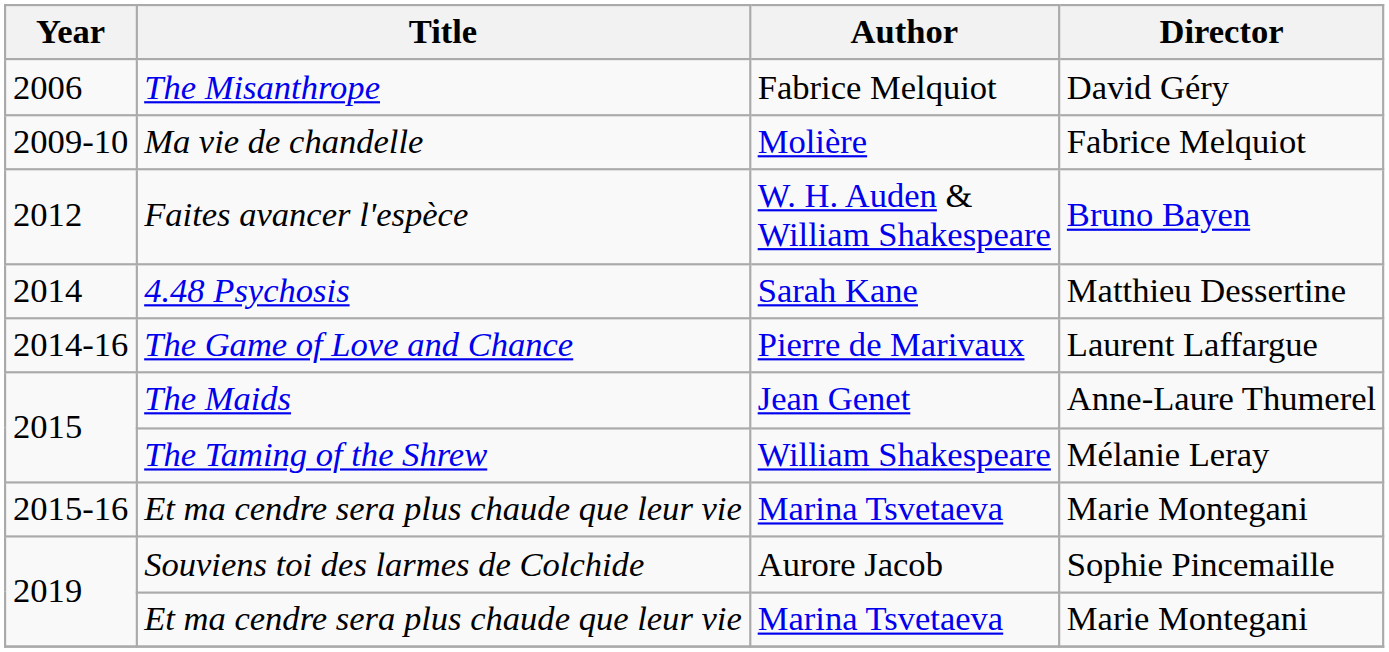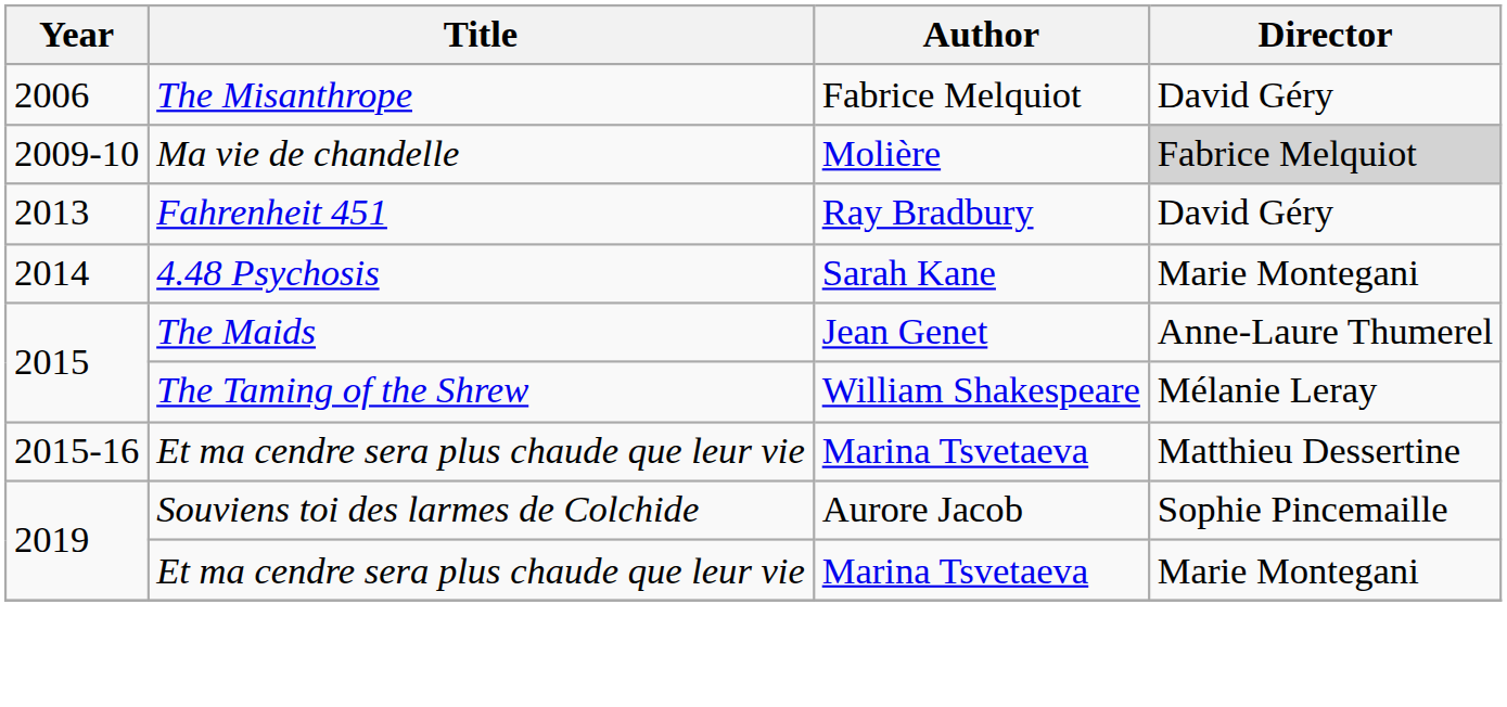 <table class="wikitable">
 <tr>
 <th>Year</th>
 <th>Title</th>
 <th>Author</th>
 <th>Director</th>
 </tr>
 <tr>
 <td>2006</td>
 <td><em><a href='#'>The Misanthrope</a></em></td>
 <td>Fabrice Melquiot</td>
 <td>David Géry</td>
 </tr>
 <tr>
 <td>2009-10</td>
 <td><em>Ma vie de chandelle</em></td>
 <td><a href='#'>Molière</a></td>
-<td>Fabrice Melquiot</td>
+<td style="background: lightgrey;">Fabrice Melquiot</td>
 </tr>
 <tr>
-<td>2012</td>
-<td><em>Faites avancer l'espèce</em></td>
-<td><a href='#'>W. H. Auden</a> & <br><a href='#'>William Shakespeare</a></td>
-<td><a href='#'>Bruno Bayen</a></td>
+<td>2013</td>
+<td><em><a href='#'>Fahrenheit 451</a></em></td>
+<td><a href='#'>Ray Bradbury</a></td>
+<td>David Géry</td>
 </tr>
 <tr>
 <td>2014</td>
 <td><em><a href='#'>4.48 Psychosis</a></em></td>
 <td><a href='#'>Sarah Kane</a></td>
-<td>Matthieu Dessertine</td>
-</tr>
-<tr>
-<td>2014-16</td>
-<td><em><a href='#'>The Game of Love and Chance</a></em></td>
-<td><a href='#'>Pierre de Marivaux</a></td>
-<td>Laurent Laffargue</td>
+<td>Marie Montegani</td>
 </tr>
 <tr>
 <td rowspan=2>2015</td>
 <td><em><a href='#'>The Maids</a></em></td>
 <td><a href='#'>Jean Genet</a></td>
 <td>Anne-Laure Thumerel</td>
 </tr>
 <tr>
 <td><em><a href='#'>The Taming of the Shrew</a></em></td>
 <td><a href='#'>William Shakespeare</a></td>
 <td>Mélanie Leray</td>
 </tr>
 <tr>
 <td>2015-16</td>
 <td><em>Et ma cendre sera plus chaude que leur vie</em></td>
 <td><a href='#'>Marina Tsvetaeva</a></td>
-<td>Marie Montegani</td>
+<td>Matthieu Dessertine</td>
 </tr>
 <tr>
 <td rowspan=2>2019</td>
 <td><em>Souviens toi des larmes de Colchide</em></td>
 <td>Aurore Jacob</td>
 <td>Sophie Pincemaille</td>
 </tr>
 <tr>
 <td><em>Et ma cendre sera plus chaude que leur vie</em></td>
 <td><a href='#'>Marina Tsvetaeva</a></td>
 <td>Marie Montegani</td>
 </tr>
 <tr>
 </tr>
 </table>
